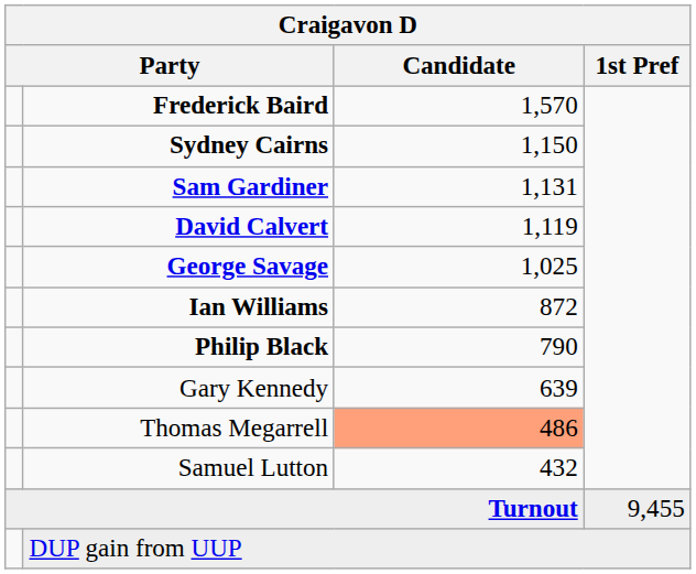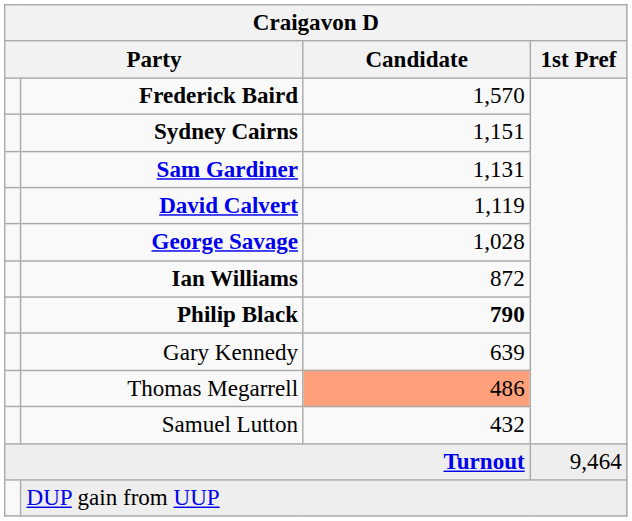 <table class="wikitable">
 <tr>
 <th colspan="4" align="center">Craigavon D</th>
 </tr>
 <tr>
 <th colspan="2" align="center" width=200>Party</th>
 <th width=150>Candidate</th>
 <th width=60>1st Pref</th>
 </tr>
 <tr>
 <td></td>
 <td align="right"><strong>Frederick Baird</strong></td>
 <td align="right">1,570</td>
 </tr>
 <tr>
 <td></td>
 <td align="right"><strong>Sydney Cairns</strong></td>
-<td align="right">1,150</td>
+<td align="right">1,151</td>
 </tr>
 <tr>
 <td></td>
 <td align="right"><strong><a href='#'>Sam Gardiner</a></strong></td>
 <td align="right">1,131</td>
 </tr>
 <tr>
 <td></td>
 <td align="right"><strong><a href='#'>David Calvert</a></strong></td>
 <td align="right">1,119</td>
 </tr>
 <tr>
 <td></td>
 <td align="right"><strong><a href='#'>George Savage</a></strong></td>
-<td align="right">1,025</td>
+<td align="right">1,028</td>
 </tr>
 <tr>
 <td></td>
 <td align="right"><strong>Ian Williams</strong></td>
 <td align="right">872</td>
 </tr>
 <tr>
 <td></td>
 <td align="right"><strong>Philip Black</strong></td>
-<td align="right">790</td>
+<td align="right"><strong>790</strong></td>
 </tr>
 <tr>
 <td></td>
 <td align="right">Gary Kennedy</td>
 <td align="right">639</td>
 </tr>
 <tr>
 <td></td>
 <td align="right">Thomas Megarrell</td>
 <td align="right" style="background: lightsalmon;">486</td>
 </tr>
 <tr>
 <td></td>
 <td align="right">Samuel Lutton</td>
 <td align="right">432</td>
 </tr>
 <tr bgcolor="EEEEEE">
 <td colspan=3 align="right"><strong><a href='#'>Turnout</a></strong></td>
-<td align="right">9,455</td>
+<td align="right">9,464</td>
 </tr>
 <tr>
 <td bgcolor=></td>
 <td colspan=3 bgcolor="EEEEEE"><a href='#'>DUP</a> gain from <a href='#'>UUP</a></td>
 </tr>
 </table>
